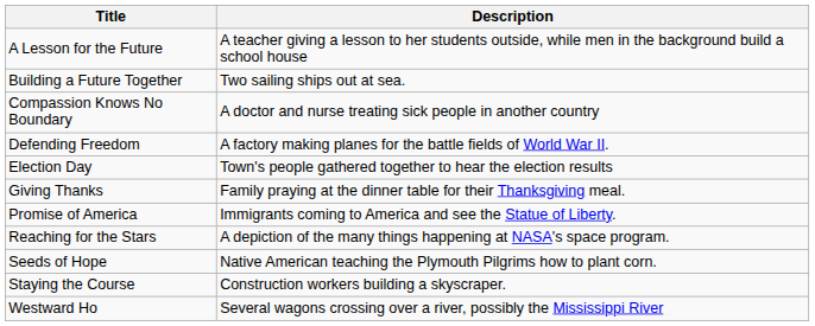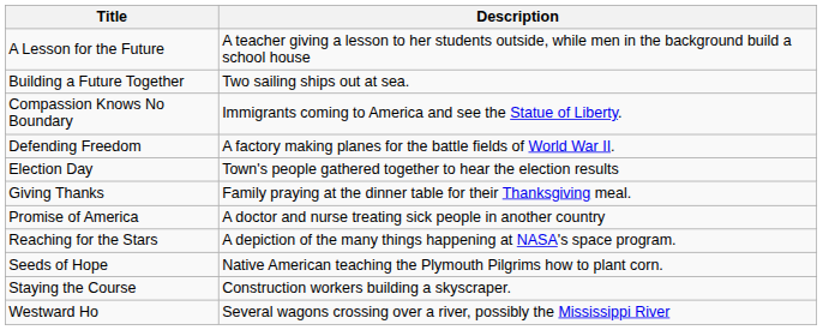 <table class="wikitable">
 <tr>
 <th>Title</th>
 <th>Description</th>
 </tr>
 <tr>
 <td>A Lesson for the Future</td>
 <td>A teacher giving a lesson to her students outside, while men in the background build a school house</td>
 </tr>
 <tr>
 <td>Building a Future Together</td>
 <td>Two sailing ships out at sea.</td>
 </tr>
 <tr>
 <td>Compassion Knows No Boundary</td>
-<td>A doctor and nurse treating sick people in another country</td>
+<td>Immigrants coming to America and see the <a href='#'>Statue of Liberty</a>.</td>
 </tr>
 <tr>
 <td>Defending Freedom</td>
 <td>A factory making planes for the battle fields of <a href='#'>World War II</a>.</td>
 </tr>
 <tr>
 <td>Election Day</td>
 <td>Town's people gathered together to hear the election results</td>
 </tr>
 <tr>
 <td>Giving Thanks</td>
 <td>Family praying at the dinner table for their <a href='#'>Thanksgiving</a> meal.</td>
 </tr>
 <tr>
 <td>Promise of America</td>
-<td>Immigrants coming to America and see the <a href='#'>Statue of Liberty</a>.</td>
+<td>A doctor and nurse treating sick people in another country</td>
 </tr>
 <tr>
 <td>Reaching for the Stars</td>
 <td>A depiction of the many things happening at <a href='#'>NASA</a>'s space program.</td>
 </tr>
 <tr>
 <td>Seeds of Hope</td>
 <td>Native American teaching the Plymouth Pilgrims how to plant corn.</td>
 </tr>
 <tr>
 <td>Staying the Course</td>
 <td>Construction workers building a skyscraper.</td>
 </tr>
 <tr>
 <td>Westward Ho</td>
 <td>Several wagons crossing over a river, possibly the <a href='#'>Mississippi River</a></td>
 </tr>
 </table>
